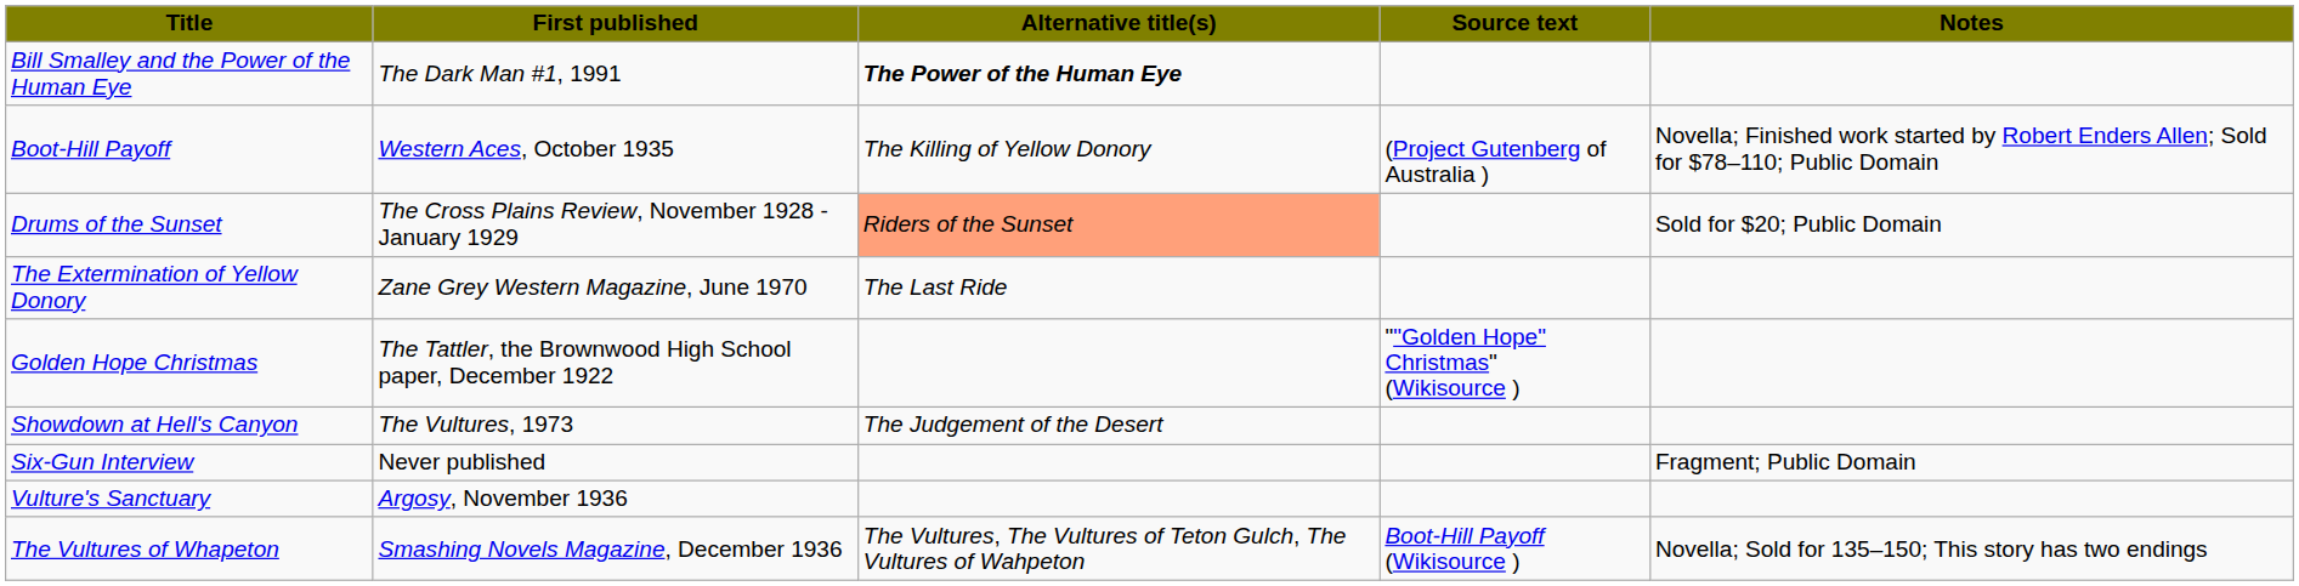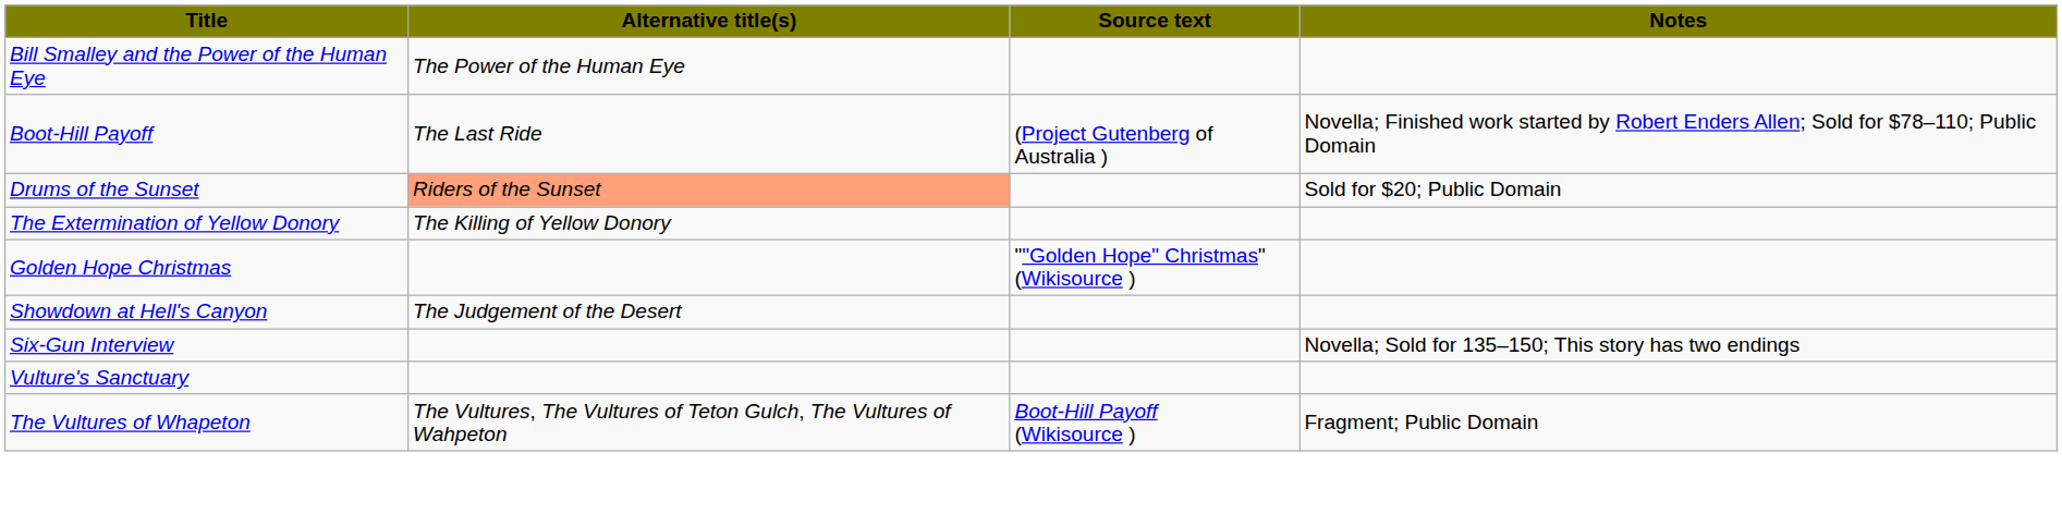 <table class="wikitable" width="100%">
 <tr>
 <th style="background:#808000;">Title</th>
-<th style="background:#808000;">First published</th>
 <th style="background:#808000;">Alternative title(s)</th>
 <th style="background:#808000;">Source text</th>
 <th style="background:#808000;">Notes</th>
 </tr>
 <tr>
 <td><em><a href='#'>Bill Smalley and the Power of the Human Eye</a></em></td>
-<td><em>The Dark Man #1</em>, 1991</td>
-<td><strong><em>The Power of the Human Eye</em></strong></td>
+<td><em>The Power of the Human Eye</em></td>
 <td></td>
 <td></td>
 </tr>
 <tr>
 <td><em><a href='#'>Boot-Hill Payoff</a></em></td>
-<td><em><a href='#'>Western Aces</a></em>, October 1935</td>
-<td><em>The Killing of Yellow Donory</em></td>
+<td><em>The Last Ride</em></td>
 <td><em></em> <br>(<a href='#'>Project Gutenberg</a> of Australia )</td>
 <td>Novella; Finished work started by <a href='#'>Robert Enders Allen</a>; Sold for $78–110; Public Domain</td>
 </tr>
 <tr>
 <td><em><a href='#'>Drums of the Sunset</a></em></td>
-<td><em>The Cross Plains Review</em>, November 1928 - January 1929</td>
 <td style="background: lightsalmon;"><em>Riders of the Sunset</em></td>
 <td></td>
 <td>Sold for $20; Public Domain</td>
 </tr>
 <tr>
 <td><em><a href='#'>The Extermination of Yellow Donory</a></em></td>
-<td><em>Zane Grey Western Magazine</em>, June 1970</td>
-<td><em>The Last Ride</em></td>
+<td><em>The Killing of Yellow Donory</em></td>
 <td></td>
 <td></td>
 </tr>
 <tr>
 <td><em><a href='#'>Golden Hope Christmas</a></em></td>
-<td><em>The Tattler</em>, the Brownwood High School paper, December 1922</td>
 <td></td>
 <td>"<a href='#'>"Golden Hope" Christmas</a>" <br>(<a href='#'>Wikisource</a> )</td>
 <td></td>
 </tr>
 <tr>
 <td><em><a href='#'>Showdown at Hell's Canyon</a></em></td>
-<td><em>The Vultures</em>, 1973</td>
 <td><em>The Judgement of the Desert</em></td>
 <td></td>
 <td></td>
 </tr>
 <tr>
 <td><em><a href='#'>Six-Gun Interview</a></em></td>
-<td>Never published</td>
 <td></td>
 <td></td>
-<td>Fragment; Public Domain</td>
+<td>Novella; Sold for 135–150; This story has two endings</td>
 </tr>
 <tr>
 <td><em><a href='#'>Vulture's Sanctuary</a></em></td>
-<td><em><a href='#'>Argosy</a></em>, November 1936</td>
 <td></td>
 <td></td>
 <td></td>
 </tr>
 <tr>
 <td><em><a href='#'>The Vultures of Whapeton</a></em></td>
-<td><em><a href='#'>Smashing Novels Magazine</a></em>, December 1936</td>
 <td><em>The Vultures</em>, <em>The Vultures of Teton Gulch</em>, <em>The Vultures of Wahpeton</em></td>
 <td><em><a href='#'>Boot-Hill Payoff</a></em><br>(<a href='#'>Wikisource</a> )</td>
-<td>Novella; Sold for 135–150; This story has two endings</td>
+<td>Fragment; Public Domain</td>
 </tr>
 </table>
